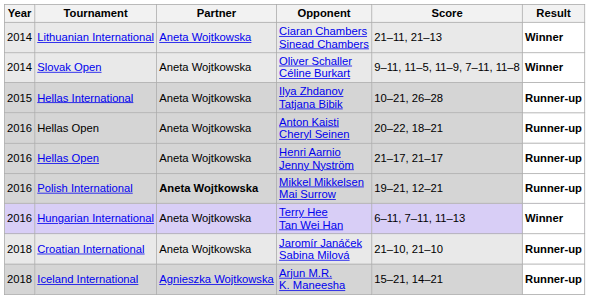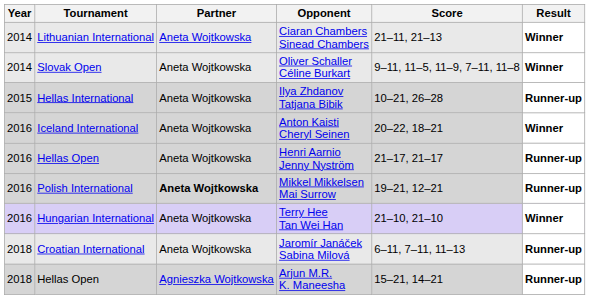 <table class="sortable wikitable" style="font-size: 90%;">
 <tr>
 <th>Year</th>
 <th>Tournament</th>
 <th>Partner</th>
 <th>Opponent</th>
 <th>Score</th>
 <th>Result</th>
 </tr>
 <tr style="background:#E9E9E9">
 <td align="center">2014</td>
 <td align="left"><a href='#'>Lithuanian International</a></td>
 <td align="left"> <a href='#'>Aneta Wojtkowska</a></td>
 <td align="left"> <a href='#'>Ciaran Chambers</a> <br>  <a href='#'>Sinead Chambers</a></td>
 <td align="left">21–11, 21–13</td>
 <td style="text-align:left; background:white"> <strong>Winner</strong></td>
 </tr>
 <tr style="background:#E9E9E9">
 <td align="center">2014</td>
 <td align="left"><a href='#'>Slovak Open</a></td>
 <td align="left"> Aneta Wojtkowska</td>
 <td align="left"> <a href='#'>Oliver Schaller</a> <br>  <a href='#'>Céline Burkart</a></td>
 <td align="left">9–11, 11–5, 11–9, 7–11, 11–8</td>
 <td style="text-align:left; background:white"> <strong>Winner</strong></td>
 </tr>
 <tr style="background:#D5D5D5">
 <td align="center">2015</td>
 <td align="left"><a href='#'>Hellas International</a></td>
 <td align="left"> Aneta Wojtkowska</td>
 <td align="left"> <a href='#'>Ilya Zhdanov</a> <br>  <a href='#'>Tatjana Bibik</a></td>
 <td align="left">10–21, 26–28</td>
 <td style="text-align:left; background:white"> <strong>Runner-up</strong></td>
 </tr>
 <tr style="background:#D5D5D5">
 <td align="center">2016</td>
-<td align="left">Hellas Open</td>
+<td align="left"><a href='#'>Iceland International</a></td>
 <td align="left"> Aneta Wojtkowska</td>
 <td align="left"> <a href='#'>Anton Kaisti</a> <br>  <a href='#'>Cheryl Seinen</a></td>
 <td align="left">20–22, 18–21</td>
-<td style="text-align:left; background:white"> <strong>Runner-up</strong></td>
+<td style="text-align:left; background:white"> <strong>Winner</strong></td>
 </tr>
 <tr style="background:#D5D5D5">
 <td align="center">2016</td>
 <td align="left"><a href='#'>Hellas Open</a></td>
 <td align="left"> Aneta Wojtkowska</td>
 <td align="left"> <a href='#'>Henri Aarnio</a> <br>  <a href='#'>Jenny Nyström</a></td>
 <td align="left">21–17, 21–17</td>
 <td style="text-align:left; background:white"> <strong>Runner-up</strong></td>
 </tr>
 <tr style="background:#D5D5D5">
 <td align="center">2016</td>
 <td align="left"><a href='#'>Polish International</a></td>
 <td align="left"><strong> Aneta Wojtkowska</strong></td>
 <td align="left"> <a href='#'>Mikkel Mikkelsen</a> <br>  <a href='#'>Mai Surrow</a></td>
 <td align="left">19–21, 12–21</td>
 <td style="text-align:left; background:white"> <strong>Runner-up</strong></td>
 </tr>
 <tr style="background:#D8CEF6">
 <td align="center">2016</td>
 <td align="left"><a href='#'>Hungarian International</a></td>
 <td align="left"> Aneta Wojtkowska</td>
 <td align="left"> <a href='#'>Terry Hee</a> <br>  <a href='#'>Tan Wei Han</a></td>
-<td align="left">6–11, 7–11, 11–13</td>
+<td align="left">21–10, 21–10</td>
 <td style="text-align:left; background:white"> <strong>Winner</strong></td>
 </tr>
 <tr style="background:#E9E9E9">
 <td align="center">2018</td>
 <td align="left"><a href='#'>Croatian International</a></td>
 <td align="left"> Aneta Wojtkowska</td>
 <td align="left"> <a href='#'>Jaromír Janáček</a> <br>  <a href='#'>Sabina Milová</a></td>
-<td align="left">21–10, 21–10</td>
+<td align="left">6–11, 7–11, 11–13</td>
 <td style="text-align:left; background:white"> <strong>Runner-up</strong></td>
 </tr>
 <tr style="background:#D5D5D5">
 <td align="center">2018</td>
-<td align="left"><a href='#'>Iceland International</a></td>
+<td align="left">Hellas Open</td>
 <td align="left"> <a href='#'>Agnieszka Wojtkowska</a></td>
 <td align="left"> <a href='#'>Arjun M.R.</a> <br>  <a href='#'>K. Maneesha</a></td>
 <td align="left">15–21, 14–21</td>
 <td style="text-align:left; background:white"> <strong>Runner-up</strong></td>
 </tr>
 </table>
